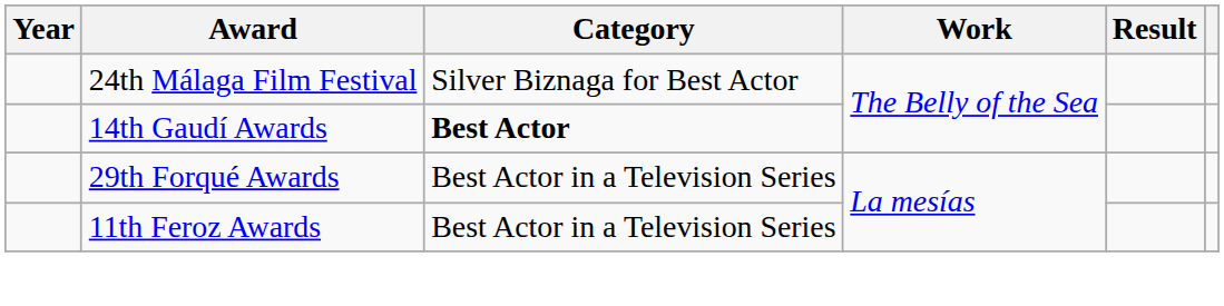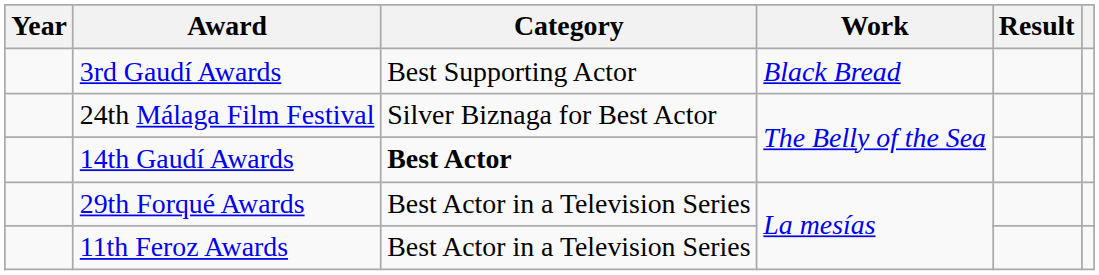 <table class="wikitable sortable plainrowheaders">
 <tr>
 <th>Year</th>
 <th>Award</th>
 <th>Category</th>
 <th>Work</th>
 <th>Result</th>
 <th scope="col" class="unsortable"></th>
+</tr>
+<tr>
+<td></td>
+<td><a href='#'>3rd Gaudí Awards</a></td>
+<td>Best Supporting Actor</td>
+<td><em><a href='#'>Black Bread</a></em></td>
+<td></td>
+<td></td>
 </tr>
 <tr>
 <td></td>
 <td>24th <a href='#'>Málaga Film Festival</a></td>
 <td>Silver Biznaga for Best Actor</td>
 <td rowspan = "2"><em><a href='#'>The Belly of the Sea</a></em></td>
 <td></td>
 <td></td>
 </tr>
 <tr>
 <td></td>
 <td><a href='#'>14th Gaudí Awards</a></td>
 <td><strong>Best Actor</strong></td>
 <td></td>
 <td></td>
 </tr>
 <tr>
 <td></td>
 <td><a href='#'>29th Forqué Awards</a></td>
 <td>Best Actor in a Television Series</td>
 <td rowspan = "2"><em><a href='#'>La mesías</a></em></td>
 <td></td>
 <td></td>
 </tr>
 <tr>
 <td></td>
 <td><a href='#'>11th Feroz Awards</a></td>
 <td>Best Actor in a Television Series</td>
 <td></td>
 <td></td>
 </tr>
 </table>
